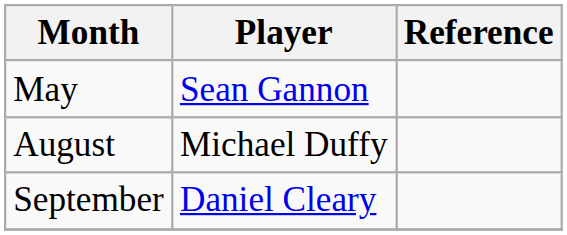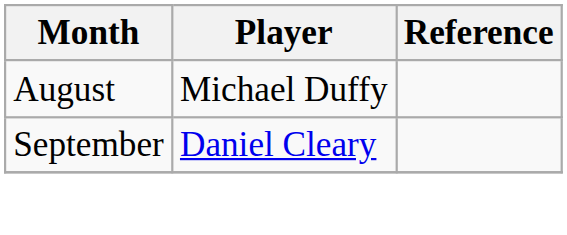 <table class="wikitable">
 <tr>
 <th>Month</th>
 <th>Player</th>
 <th>Reference</th>
-</tr>
-<tr>
-<td>May</td>
-<td> <a href='#'>Sean Gannon</a></td>
-<td align=center></td>
 </tr>
 <tr>
 <td>August</td>
 <td> Michael Duffy</td>
 <td align=center></td>
 </tr>
 <tr>
 <td>September</td>
 <td> <a href='#'>Daniel Cleary</a></td>
 <td align=center></td>
 </tr>
 <tr>
 </tr>
 </table>
